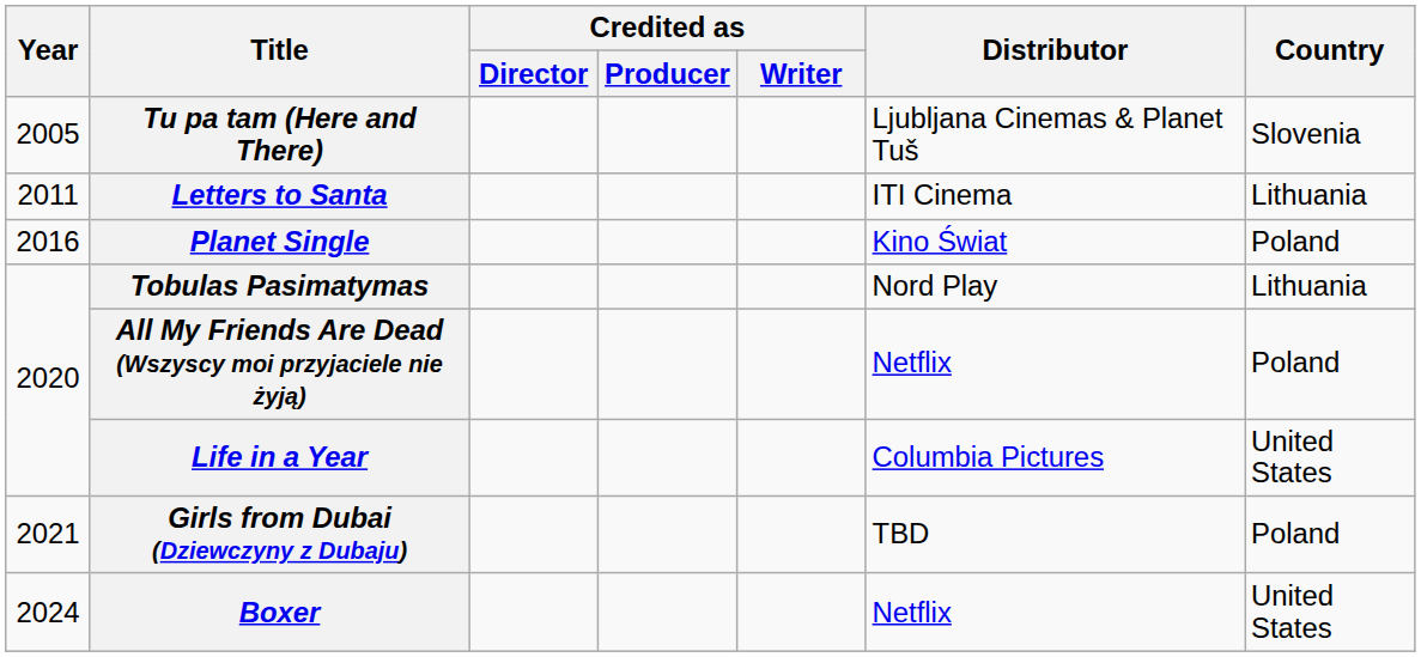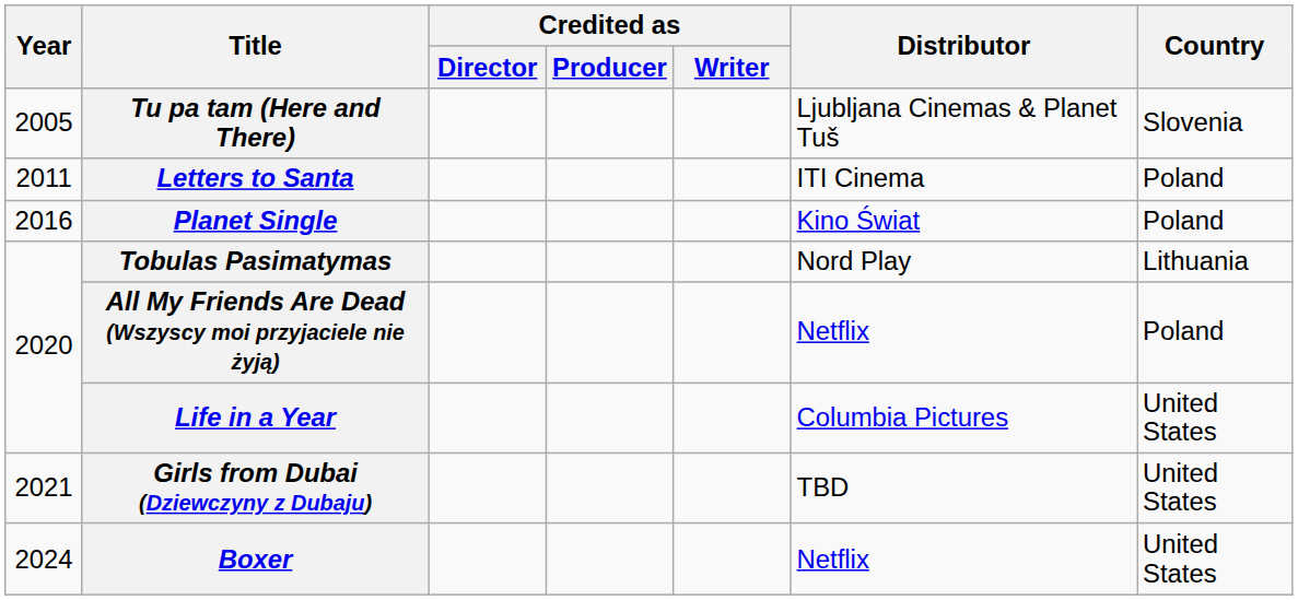 <table class="wikitable sortable plainrowheaders" style="text-align:center">
 <tr>
 <th scope="col" width=40 rowspan="2">Year</th>
 <th scope="col" width=205 rowspan="2">Title</th>
 <th scope="col" colspan="3">Credited as</th>
 <th scope="col" width=205 rowspan="2">Distributor</th>
 <th scope="col" width=88 rowspan="2">Country</th>
 </tr>
 <tr>
 <th width="65"><a href='#'>Director</a></th>
 <th width="65"><a href='#'>Producer</a></th>
 <th width="65"><a href='#'>Writer</a></th>
 </tr>
 <tr>
 <td>2005</td>
 <th scope="row"><em>Tu pa tam (Here and There)</em></th>
 <td></td>
 <td></td>
 <td></td>
 <td align=left>Ljubljana Cinemas & Planet Tuš</td>
 <td align=left>Slovenia</td>
 </tr>
 <tr>
 <td>2011</td>
 <th scope="row"><em><a href='#'>Letters to Santa</a></em></th>
 <td></td>
 <td></td>
 <td></td>
 <td align=left>ITI Cinema</td>
-<td align=left>Lithuania</td>
+<td align=left>Poland</td>
 </tr>
 <tr>
 <td>2016</td>
 <th scope="row"><em><a href='#'>Planet Single</a></em></th>
 <td></td>
 <td></td>
 <td></td>
 <td align=left><a href='#'>Kino Świat</a></td>
 <td align=left>Poland</td>
 </tr>
 <tr>
 <td rowspan=3>2020</td>
 <th scope="row"><em>Tobulas Pasimatymas</em></th>
 <td></td>
 <td></td>
 <td></td>
 <td align=left>Nord Play</td>
 <td align=left>Lithuania</td>
 </tr>
 <tr>
 <th scope="row"><em>All My Friends Are Dead<br><small>(Wszyscy moi przyjaciele nie żyją)</small></em></th>
 <td></td>
 <td></td>
 <td></td>
 <td align=left><a href='#'>Netflix</a></td>
 <td align=left>Poland</td>
 </tr>
 <tr>
 <th scope="row"><em><a href='#'>Life in a Year</a></em></th>
 <td></td>
 <td></td>
 <td></td>
 <td align=left><a href='#'>Columbia Pictures</a></td>
 <td align=left>United States</td>
 </tr>
 <tr>
 <td>2021</td>
 <th scope="row"><em>Girls from Dubai<br><small> (<a href='#'>Dziewczyny z Dubaju</a>) </small></em></th>
 <td></td>
 <td></td>
 <td></td>
 <td align=left>TBD</td>
-<td align=left>Poland</td>
+<td align=left>United States</td>
 </tr>
 <tr>
 <td>2024</td>
 <th scope="row"><em><a href='#'>Boxer</a></em></th>
 <td></td>
 <td></td>
 <td></td>
 <td align=left><a href='#'>Netflix</a></td>
 <td align=left>United States</td>
 </tr>
 </table>
